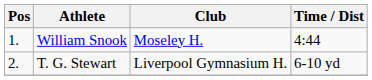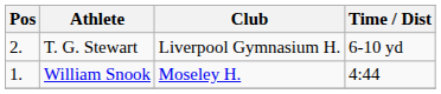 <table class="wikitable">
 <tr>
 <th>Pos</th>
 <th>Athlete</th>
 <th>Club</th>
 <th>Time / Dist</th>
 </tr>
 <tr>
+<td>2.</td>
+<td>T. G. Stewart</td>
+<td>Liverpool Gymnasium H.</td>
+<td>6-10 yd</td>
+</tr>
+<tr>
 <td>1.</td>
 <td><a href='#'>William Snook</a></td>
 <td><a href='#'>Moseley H.</a></td>
 <td>4:44</td>
 </tr>
 <tr>
-<td>2.</td>
-<td>T. G. Stewart</td>
-<td>Liverpool Gymnasium H.</td>
-<td>6-10 yd</td>
-</tr>
-<tr>
 </tr>
 </table>
